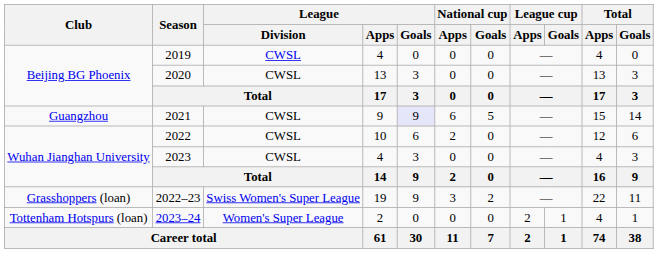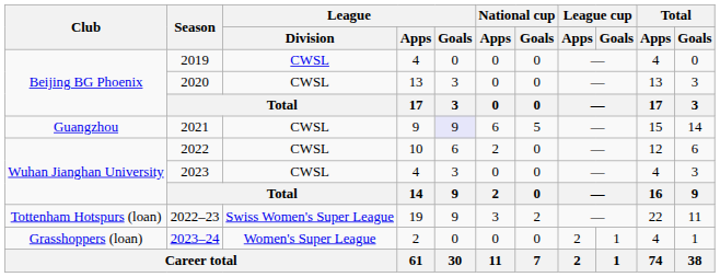 <table class="wikitable" style="text-align:center">
 <tr>
 <th rowspan="2">Club</th>
 <th rowspan="2">Season</th>
 <th colspan="3">League</th>
 <th colspan="2">National cup</th>
 <th colspan="2">League cup</th>
 <th colspan="2">Total</th>
 </tr>
 <tr>
 <th>Division</th>
 <th>Apps</th>
 <th>Goals</th>
 <th>Apps</th>
 <th>Goals</th>
 <th>Apps</th>
 <th>Goals</th>
 <th>Apps</th>
 <th>Goals</th>
 </tr>
 <tr>
 <td rowspan="3"><a href='#'>Beijing BG Phoenix</a></td>
 <td>2019</td>
 <td><a href='#'>CWSL</a></td>
 <td>4</td>
 <td>0</td>
 <td>0</td>
 <td>0</td>
 <td colspan="2">—</td>
 <td>4</td>
 <td>0</td>
 </tr>
 <tr>
 <td>2020</td>
 <td>CWSL</td>
 <td>13</td>
 <td>3</td>
 <td>0</td>
 <td>0</td>
 <td colspan="2">—</td>
 <td>13</td>
 <td>3</td>
 </tr>
 <tr>
 <th colspan="2">Total</th>
 <th>17</th>
 <th>3</th>
 <th>0</th>
 <th>0</th>
 <th colspan="2">—</th>
 <th>17</th>
 <th>3</th>
 </tr>
 <tr>
 <td><a href='#'>Guangzhou</a></td>
 <td>2021</td>
 <td>CWSL</td>
 <td>9</td>
 <td style="background: lavender;">9</td>
 <td>6</td>
 <td>5</td>
 <td colspan="2">—</td>
 <td>15</td>
 <td>14</td>
 </tr>
 <tr>
 <td rowspan="3"><a href='#'>Wuhan Jianghan University</a></td>
 <td>2022</td>
 <td>CWSL</td>
 <td>10</td>
 <td>6</td>
 <td>2</td>
 <td>0</td>
 <td colspan="2">—</td>
 <td>12</td>
 <td>6</td>
 </tr>
 <tr>
 <td>2023</td>
 <td>CWSL</td>
 <td>4</td>
 <td>3</td>
 <td>0</td>
 <td>0</td>
 <td colspan="2">—</td>
 <td>4</td>
 <td>3</td>
 </tr>
 <tr>
 <th colspan="2">Total</th>
 <th>14</th>
 <th>9</th>
 <th>2</th>
 <th>0</th>
 <th colspan="2">—</th>
 <th>16</th>
 <th>9</th>
 </tr>
 <tr>
-<td><a href='#'>Grasshoppers</a> (loan)</td>
+<td><a href='#'>Tottenham Hotspurs</a> (loan)</td>
 <td>2022–23</td>
 <td><a href='#'>Swiss Women's Super League</a></td>
 <td>19</td>
 <td>9</td>
 <td>3</td>
 <td>2</td>
 <td colspan="2">—</td>
 <td>22</td>
 <td>11</td>
 </tr>
 <tr>
-<td><a href='#'>Tottenham Hotspurs</a> (loan)</td>
+<td><a href='#'>Grasshoppers</a> (loan)</td>
 <td><a href='#'>2023–24</a></td>
 <td><a href='#'>Women's Super League</a></td>
 <td>2</td>
 <td>0</td>
 <td>0</td>
 <td>0</td>
 <td>2</td>
 <td>1</td>
 <td>4</td>
 <td>1</td>
 </tr>
 <tr>
 <th colspan="3">Career total</th>
 <th>61</th>
 <th>30</th>
 <th>11</th>
 <th>7</th>
 <th>2</th>
 <th>1</th>
 <th>74</th>
 <th>38</th>
 </tr>
 </table>
